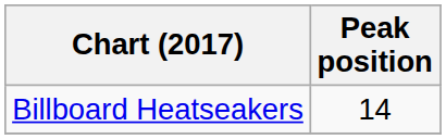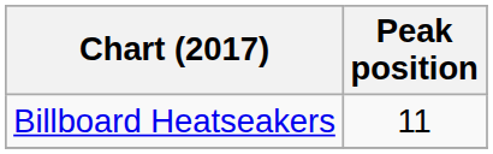 <table class="wikitable sortable plainrowheaders">
 <tr>
 <th scope="col">Chart (2017)</th>
 <th scope="col">Peak<br>position</th>
 </tr>
 <tr>
 <td><a href='#'>Billboard Heatseakers</a></td>
-<td style="text-align:center;">14</td>
+<td style="text-align:center;">11</td>
 </tr>
 <tr>
 </tr>
 </table>
